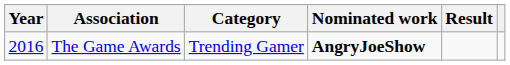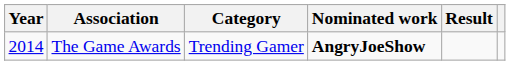 <table class="wikitable">
 <tr>
 <th>Year</th>
 <th>Association</th>
 <th>Category</th>
 <th>Nominated work</th>
 <th>Result</th>
 <th></th>
 </tr>
 <tr>
-<td><a href='#'>2016</a></td>
+<td><a href='#'>2014</a></td>
 <td><a href='#'>The Game Awards</a></td>
 <td><a href='#'>Trending Gamer</a></td>
 <td><strong>AngryJoeShow</strong></td>
 <td></td>
 <td></td>
 </tr>
 </table>
